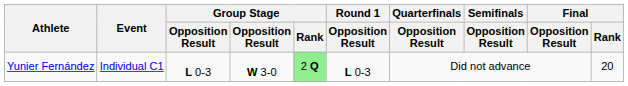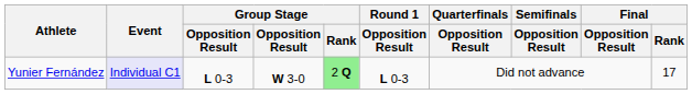 <table class=wikitable style="font-size:90%">
 <tr>
 <th rowspan="2">Athlete</th>
 <th rowspan="2">Event</th>
 <th colspan="3">Group Stage</th>
 <th>Round 1</th>
 <th>Quarterfinals</th>
 <th>Semifinals</th>
 <th colspan="2">Final</th>
 </tr>
 <tr>
 <th>Opposition<br>Result</th>
 <th>Opposition<br>Result</th>
 <th>Rank</th>
 <th>Opposition<br>Result</th>
 <th>Opposition<br>Result</th>
 <th>Opposition<br>Result</th>
 <th>Opposition<br>Result</th>
 <th>Rank</th>
 </tr>
 <tr align=center>
 <td align=left><a href='#'>Yunier Fernández</a></td>
-<td align=left><a href='#'>Individual C1</a></td>
+<td align=left style="background: lavender;"><a href='#'>Individual C1</a></td>
 <td><br><strong>L</strong> 0-3</td>
 <td><br><strong>W</strong> 3-0</td>
 <td style="background: lightgreen;">2 <strong>Q</strong></td>
 <td><br><strong>L</strong> 0-3</td>
 <td colspan="3">Did not advance</td>
-<td>20</td>
+<td>17</td>
 </tr>
 </table>
